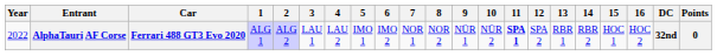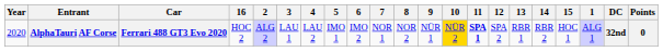 <table class="wikitable" style="text-align:center; font-size:85%;">
 <tr>
 <th>Year</th>
 <th>Entrant</th>
 <th>Car</th>
-<th>1</th>
+<th>16</th>
 <th>2</th>
 <th>3</th>
 <th>4</th>
 <th>5</th>
 <th>6</th>
 <th>7</th>
 <th>8</th>
 <th>9</th>
 <th>10</th>
 <th>11</th>
 <th>12</th>
 <th>13</th>
 <th>14</th>
 <th>15</th>
-<th>16</th>
+<th>1</th>
 <th>DC</th>
 <th>Points</th>
 </tr>
 <tr>
-<td><a href='#'>2022</a></td>
+<td><a href='#'>2020</a></td>
 <th nowrap><a href='#'>AlphaTauri</a> <a href='#'>AF Corse</a></th>
 <th nowrap><a href='#'>Ferrari 488 GT3 Evo 2020</a></th>
-<td style="background:#CFCFFF;"><a href='#'>ALG<br>1</a><br></td>
+<td><a href='#'>HOC<br>2</a></td>
 <td style="background:#CFCFFF;"><a href='#'>ALG<br>2</a><br></td>
 <td><a href='#'>LAU<br>1</a></td>
 <td><a href='#'>LAU<br>2</a></td>
 <td><a href='#'>IMO<br>1</a></td>
 <td><a href='#'>IMO<br>2</a></td>
 <td><a href='#'>NOR<br>1</a></td>
 <td><a href='#'>NOR<br>2</a></td>
 <td><a href='#'>NÜR<br>1</a></td>
-<td><a href='#'>NÜR<br>2</a></td>
+<td style="background: gold;"><a href='#'>NÜR<br>2</a></td>
 <td><strong><a href='#'>SPA<br>1</a></strong></td>
 <td><a href='#'>SPA<br>2</a></td>
 <td><a href='#'>RBR<br>1</a></td>
 <td><a href='#'>RBR<br>2</a></td>
 <td><a href='#'>HOC<br>1</a></td>
-<td><a href='#'>HOC<br>2</a></td>
+<td style="background:#CFCFFF;"><a href='#'>ALG<br>1</a><br></td>
 <th>32nd</th>
 <th>0</th>
 </tr>
 </table>
